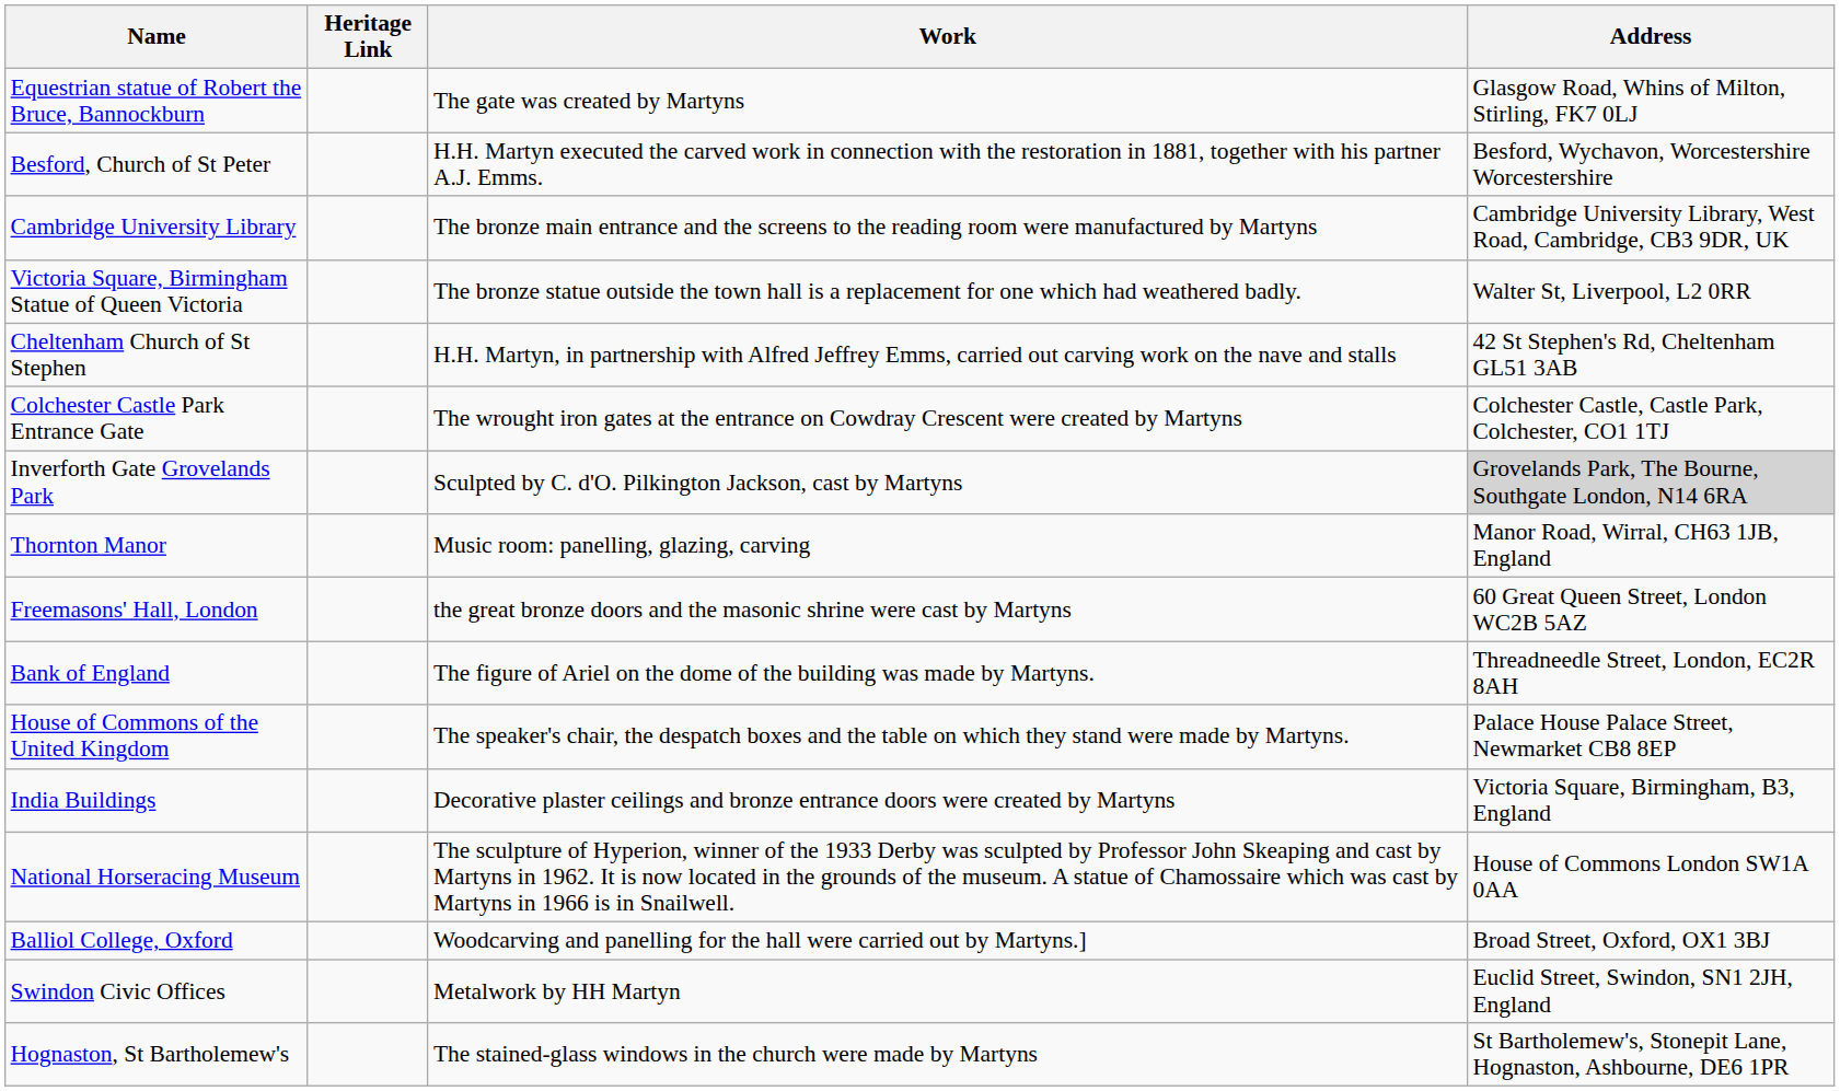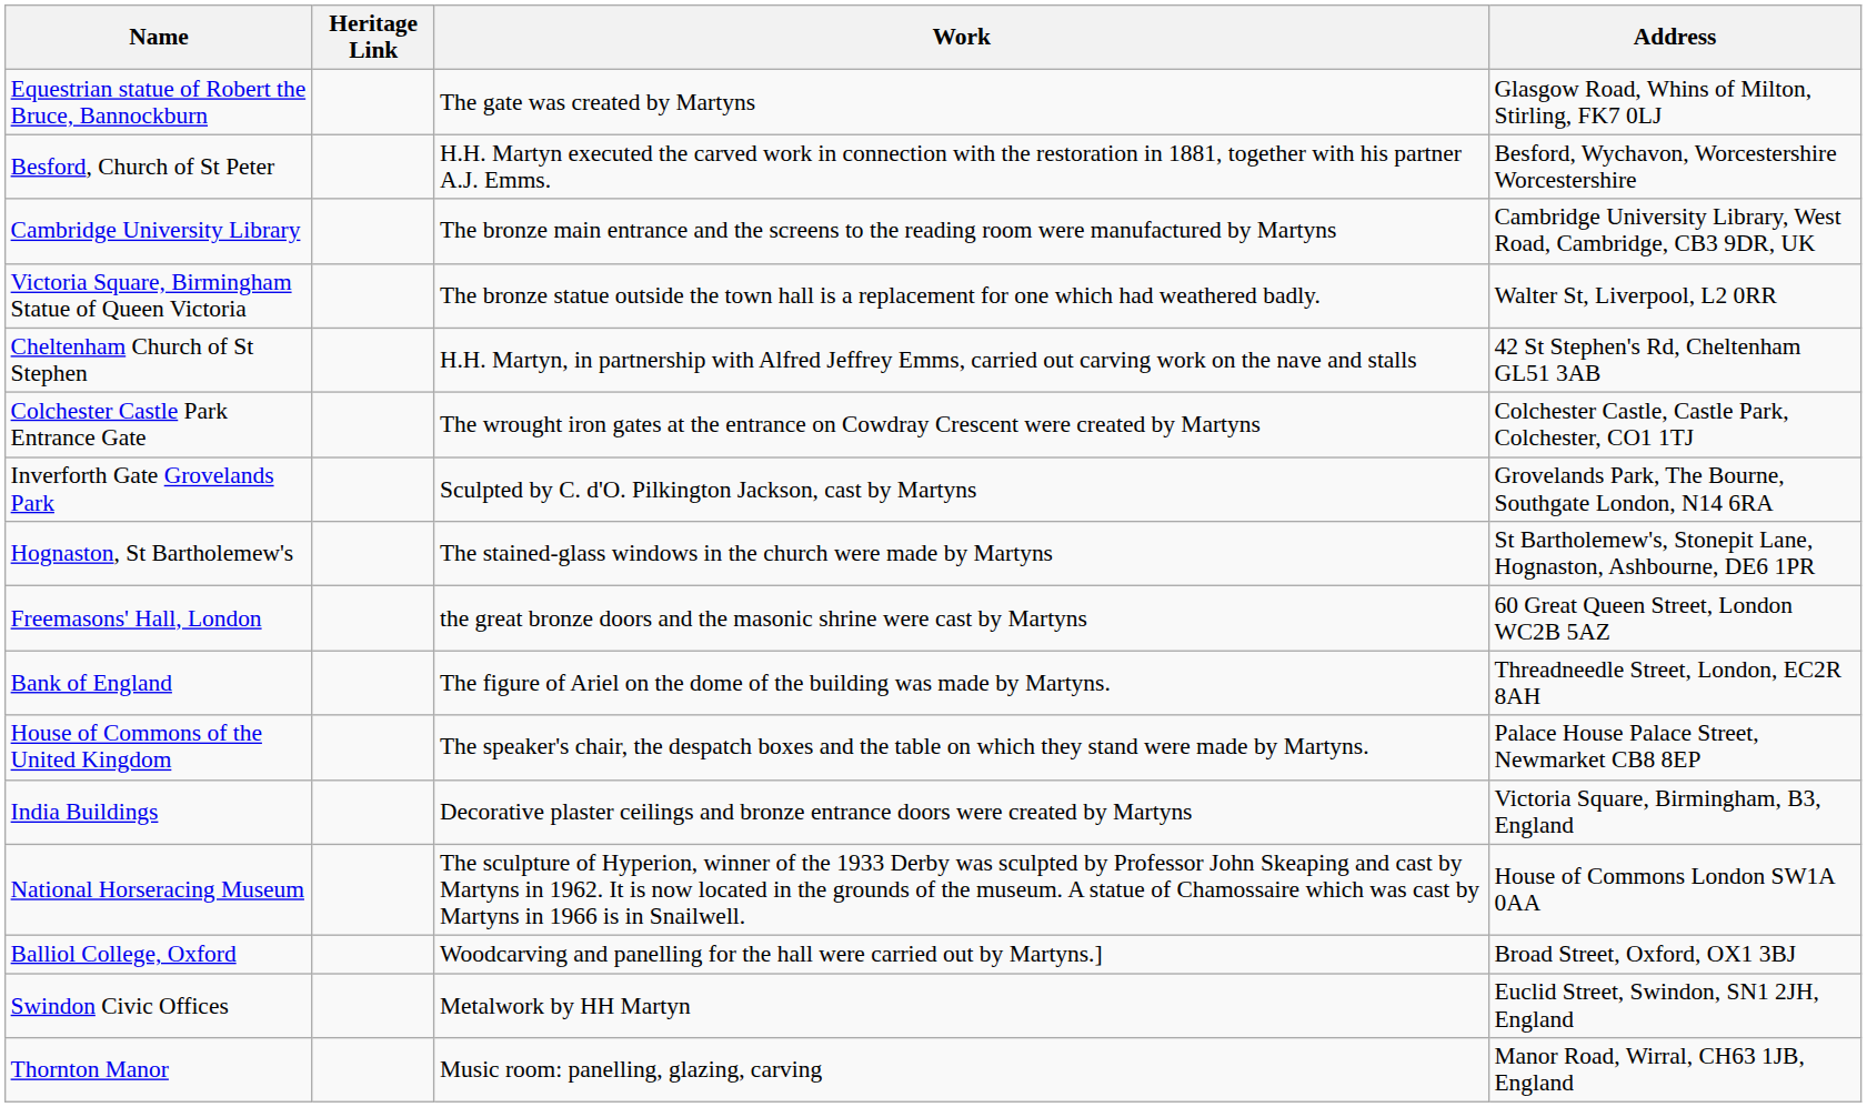 <table class="wikitable sortable">
 <tr>
 <th>Name</th>
 <th>Heritage Link</th>
 <th>Work</th>
 <th>Address</th>
 </tr>
 <tr>
 <td><a href='#'>Equestrian statue of Robert the Bruce, Bannockburn</a></td>
 <td></td>
 <td>The gate was created by Martyns</td>
 <td>Glasgow Road, Whins of Milton, Stirling, FK7 0LJ</td>
 </tr>
 <tr>
 <td><a href='#'>Besford</a>, Church of St Peter</td>
 <td></td>
 <td>H.H. Martyn executed the carved work in connection with the restoration in 1881, together with his partner A.J. Emms.</td>
 <td>Besford, Wychavon, Worcestershire<br>Worcestershire</td>
 </tr>
 <tr>
 <td><a href='#'>Cambridge University Library</a></td>
 <td></td>
 <td>The bronze main entrance and the screens to the reading room were manufactured by Martyns</td>
 <td>Cambridge University Library, West Road, Cambridge, CB3 9DR, UK</td>
 </tr>
 <tr>
 <td><a href='#'>Victoria Square, Birmingham</a> Statue of Queen Victoria</td>
 <td></td>
 <td>The bronze statue outside the town hall is a replacement for one which had weathered badly.</td>
 <td>Walter St, Liverpool, L2 0RR</td>
 </tr>
 <tr>
 <td><a href='#'>Cheltenham</a> Church of St Stephen</td>
 <td></td>
 <td>H.H. Martyn, in partnership with Alfred Jeffrey Emms, carried out carving work on the nave and stalls</td>
 <td>42 St Stephen's Rd, Cheltenham GL51 3AB</td>
 </tr>
 <tr>
 <td><a href='#'>Colchester Castle</a> Park Entrance Gate</td>
 <td></td>
 <td>The wrought iron gates at the entrance on Cowdray Crescent were created by Martyns</td>
 <td>Colchester Castle, Castle Park, Colchester, CO1 1TJ</td>
 </tr>
 <tr>
 <td>Inverforth Gate <a href='#'>Grovelands Park</a></td>
 <td></td>
 <td>Sculpted by C. d'O. Pilkington Jackson, cast by Martyns</td>
-<td style="background: lightgrey;">Grovelands Park, The Bourne, Southgate London, N14 6RA</td>
+<td>Grovelands Park, The Bourne, Southgate London, N14 6RA</td>
 </tr>
 <tr>
-<td><a href='#'>Thornton Manor</a></td>
+<td><a href='#'>Hognaston</a>, St Bartholemew's</td>
 <td></td>
-<td>Music room: panelling, glazing, carving</td>
-<td>Manor Road, Wirral, CH63 1JB, England</td>
+<td>The stained-glass windows in the church were made by Martyns</td>
+<td>St Bartholemew's, Stonepit Lane, Hognaston, Ashbourne, DE6 1PR</td>
 </tr>
 <tr>
 <td><a href='#'>Freemasons' Hall, London</a></td>
 <td></td>
 <td>the great bronze doors and the masonic shrine were cast by Martyns</td>
 <td>60 Great Queen Street, London WC2B 5AZ</td>
 </tr>
 <tr>
 <td><a href='#'>Bank of England</a></td>
 <td></td>
 <td>The figure of Ariel on the dome of the building was made by Martyns.</td>
 <td>Threadneedle Street, London, EC2R 8AH</td>
 </tr>
 <tr>
 <td><a href='#'>House of Commons of the United Kingdom</a></td>
 <td></td>
 <td>The speaker's chair, the despatch boxes and the table on which they stand were made by Martyns.</td>
 <td>Palace House Palace Street, Newmarket CB8 8EP</td>
 </tr>
 <tr>
 <td><a href='#'>India Buildings</a></td>
 <td></td>
 <td>Decorative plaster ceilings and bronze entrance doors were created by Martyns</td>
 <td>Victoria Square, Birmingham, B3, England</td>
 </tr>
 <tr>
 <td><a href='#'>National Horseracing Museum</a></td>
 <td><br></td>
 <td>The sculpture of Hyperion, winner of the 1933 Derby was sculpted by Professor John Skeaping and cast by Martyns in 1962. It is now located in the grounds of the museum. A statue of Chamossaire which was cast by Martyns in 1966 is in Snailwell.</td>
 <td>House of Commons London SW1A 0AA</td>
 </tr>
 <tr>
 <td><a href='#'>Balliol College, Oxford</a></td>
 <td></td>
 <td>Woodcarving and panelling for the hall were carried out by Martyns.]</td>
 <td>Broad Street, Oxford, OX1 3BJ</td>
 </tr>
 <tr>
 <td><a href='#'>Swindon</a> Civic Offices</td>
 <td></td>
 <td>Metalwork by HH Martyn</td>
 <td>Euclid Street, Swindon, SN1 2JH, England</td>
 </tr>
 <tr>
-<td><a href='#'>Hognaston</a>, St Bartholemew's</td>
+<td><a href='#'>Thornton Manor</a></td>
 <td></td>
-<td>The stained-glass windows in the church were made by Martyns</td>
-<td>St Bartholemew's, Stonepit Lane, Hognaston, Ashbourne, DE6 1PR</td>
+<td>Music room: panelling, glazing, carving</td>
+<td>Manor Road, Wirral, CH63 1JB, England</td>
 </tr>
 </table>
